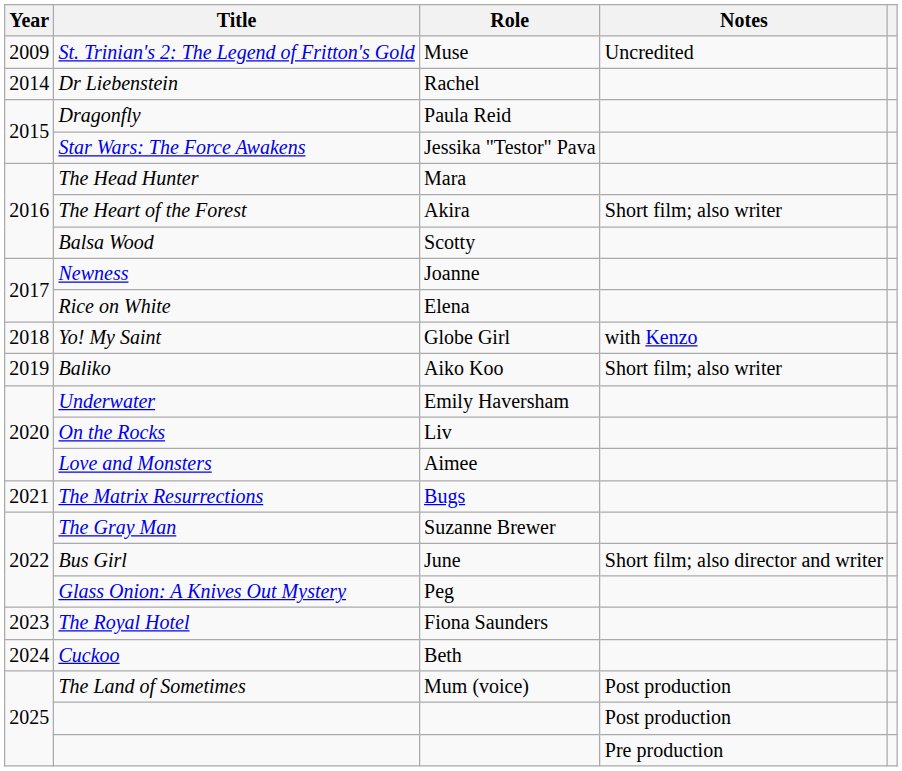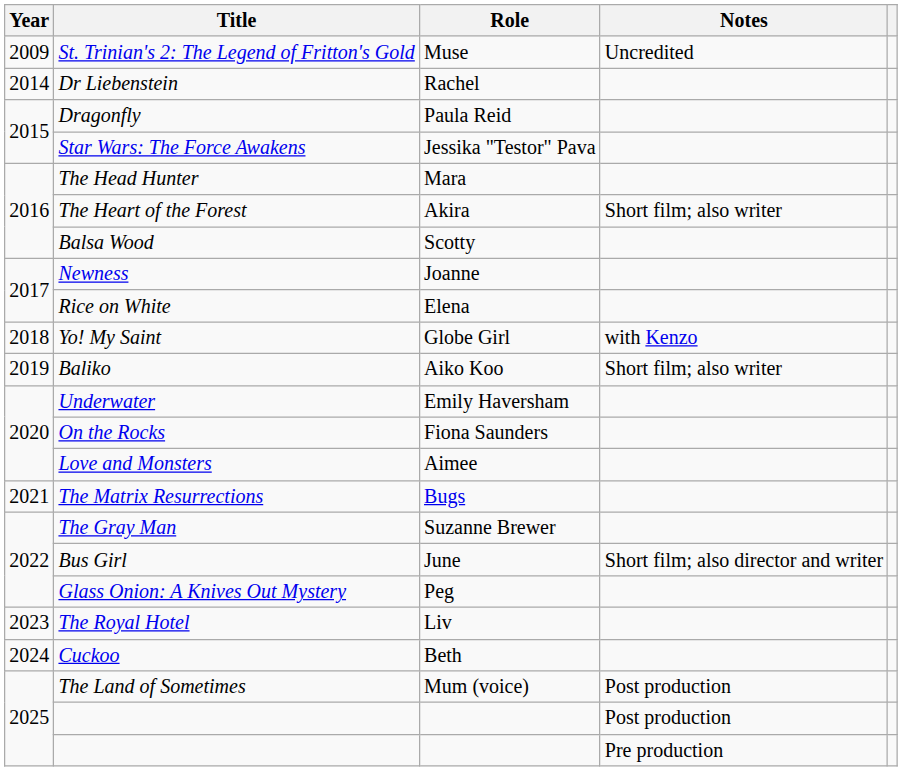 <table class="wikitable sortable">
 <tr>
 <th>Year</th>
 <th>Title</th>
 <th>Role</th>
 <th class="unsortable">Notes</th>
 <th class="unsortable"></th>
 </tr>
 <tr>
 <td>2009</td>
 <td><em><a href='#'>St. Trinian's 2: The Legend of Fritton's Gold</a></em></td>
 <td>Muse</td>
 <td>Uncredited</td>
 <td></td>
 </tr>
 <tr>
 <td>2014</td>
 <td><em>Dr Liebenstein</em></td>
 <td>Rachel</td>
 <td></td>
 <td></td>
 </tr>
 <tr>
 <td rowspan="2">2015</td>
 <td><em>Dragonfly</em></td>
 <td>Paula Reid</td>
 <td></td>
 <td></td>
 </tr>
 <tr>
 <td><em><a href='#'>Star Wars: The Force Awakens</a></em></td>
 <td>Jessika "Testor" Pava</td>
 <td></td>
 <td></td>
 </tr>
 <tr>
 <td rowspan="3">2016</td>
 <td><em>The Head Hunter</em></td>
 <td>Mara</td>
 <td></td>
 <td></td>
 </tr>
 <tr>
 <td><em>The Heart of the Forest</em></td>
 <td>Akira</td>
 <td>Short film; also writer</td>
 <td></td>
 </tr>
 <tr>
 <td><em>Balsa Wood</em></td>
 <td>Scotty</td>
 <td></td>
 <td></td>
 </tr>
 <tr>
 <td rowspan="2">2017</td>
 <td><em><a href='#'>Newness</a></em></td>
 <td>Joanne</td>
 <td></td>
 <td></td>
 </tr>
 <tr>
 <td><em>Rice on White</em></td>
 <td>Elena</td>
 <td></td>
 <td></td>
 </tr>
 <tr>
 <td rowspan="1">2018</td>
 <td><em>Yo! My Saint</em></td>
 <td>Globe Girl</td>
 <td>with <a href='#'>Kenzo</a></td>
 <td></td>
 </tr>
 <tr>
 <td rowspan="1">2019</td>
 <td><em>Baliko</em></td>
 <td>Aiko Koo</td>
 <td>Short film; also writer</td>
 <td></td>
 </tr>
 <tr>
 <td rowspan="3">2020</td>
 <td><em><a href='#'>Underwater</a></em></td>
 <td>Emily Haversham</td>
 <td></td>
 <td></td>
 </tr>
 <tr>
 <td><em><a href='#'>On the Rocks</a></em></td>
-<td>Liv</td>
+<td>Fiona Saunders</td>
 <td></td>
 <td></td>
 </tr>
 <tr>
 <td><em><a href='#'>Love and Monsters</a></em></td>
 <td>Aimee</td>
 <td></td>
 <td></td>
 </tr>
 <tr>
 <td>2021</td>
 <td><em><a href='#'>The Matrix Resurrections</a></em></td>
 <td><a href='#'>Bugs</a></td>
 <td></td>
 <td></td>
 </tr>
 <tr>
 <td rowspan="3">2022</td>
 <td><em><a href='#'>The Gray Man</a></em></td>
 <td>Suzanne Brewer</td>
 <td></td>
 <td></td>
 </tr>
 <tr>
 <td><em>Bus Girl</em></td>
 <td>June</td>
 <td>Short film; also director and writer</td>
 <td></td>
 </tr>
 <tr>
 <td><em><a href='#'>Glass Onion: A Knives Out Mystery</a></em></td>
 <td>Peg</td>
 <td></td>
 <td></td>
 </tr>
 <tr>
 <td rowspan="1">2023</td>
 <td><em><a href='#'>The Royal Hotel</a></em></td>
-<td>Fiona Saunders</td>
+<td>Liv</td>
 <td></td>
 <td></td>
 </tr>
 <tr>
 <td rowspan="1">2024</td>
 <td><em><a href='#'>Cuckoo</a></em></td>
 <td>Beth</td>
 <td></td>
 <td></td>
 </tr>
 <tr>
 <td rowspan="3">2025</td>
 <td><em>The Land of Sometimes</em></td>
 <td>Mum (voice)</td>
 <td>Post production</td>
 <td></td>
 </tr>
 <tr>
 <td></td>
 <td></td>
 <td>Post production</td>
 <td></td>
 </tr>
 <tr>
 <td></td>
 <td></td>
 <td>Pre production</td>
 <td></td>
 </tr>
 </table>
